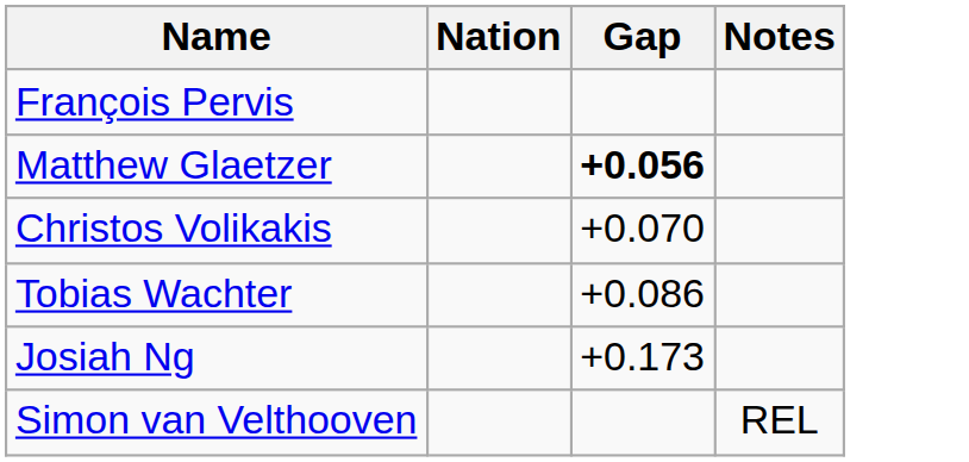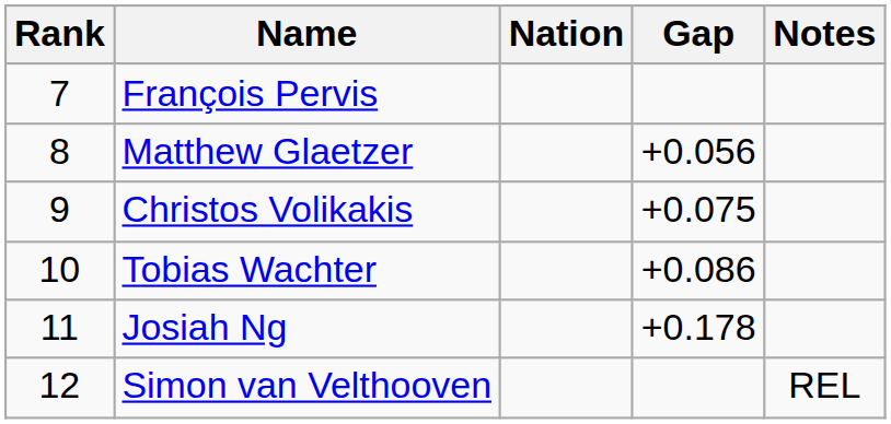 <table class="wikitable sortable" style="text-align:center">
 <tr>
+<th>Rank</th>
 <th>Name</th>
 <th>Nation</th>
 <th>Gap</th>
 <th>Notes</th>
 </tr>
 <tr>
+<td>7</td>
 <td align=left><a href='#'>François Pervis</a></td>
 <td align=left></td>
 <td></td>
 <td></td>
 </tr>
 <tr>
+<td>8</td>
 <td align=left><a href='#'>Matthew Glaetzer</a></td>
 <td align=left></td>
-<td><strong>+0.056</strong></td>
+<td>+0.056</td>
 <td></td>
 </tr>
 <tr>
+<td>9</td>
 <td align=left><a href='#'>Christos Volikakis</a></td>
 <td align=left></td>
-<td>+0.070</td>
+<td>+0.075</td>
 <td></td>
 </tr>
 <tr>
+<td>10</td>
 <td align=left><a href='#'>Tobias Wachter</a></td>
 <td align=left></td>
 <td>+0.086</td>
 <td></td>
 </tr>
 <tr>
+<td>11</td>
 <td align=left><a href='#'>Josiah Ng</a></td>
 <td align=left></td>
-<td>+0.173</td>
+<td>+0.178</td>
 <td></td>
 </tr>
 <tr>
+<td>12</td>
 <td align=left><a href='#'>Simon van Velthooven</a></td>
 <td align=left></td>
 <td></td>
 <td>REL</td>
 </tr>
 </table>
